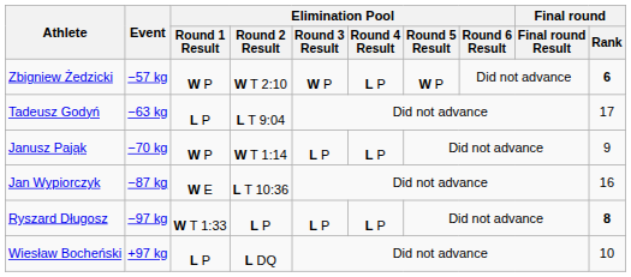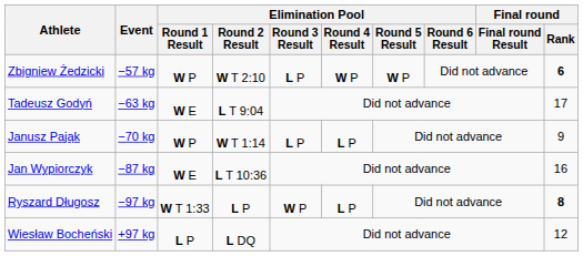 <table class="wikitable" style="font-size:90%">
 <tr>
 <th rowspan="2">Athlete</th>
 <th rowspan="2">Event</th>
 <th colspan=6>Elimination Pool</th>
 <th colspan=2>Final round</th>
 </tr>
 <tr style="font-size: 95%">
 <th>Round 1<br>Result</th>
 <th>Round 2<br>Result</th>
 <th>Round 3<br>Result</th>
 <th>Round 4<br>Result</th>
 <th>Round 5<br>Result</th>
 <th>Round 6<br>Result</th>
 <th>Final round<br>Result</th>
 <th>Rank</th>
 </tr>
 <tr align=center>
 <td align=left><a href='#'>Zbigniew Żedzicki</a></td>
 <td align=left><a href='#'>−57 kg</a></td>
 <td><br><strong>W</strong> P</td>
 <td><br><strong>W</strong> T 2:10</td>
+<td><br><strong>L</strong> P</td>
 <td><br><strong>W</strong> P</td>
-<td><br><strong>L</strong> P</td>
 <td><br><strong>W</strong> P</td>
 <td colspan=2>Did not advance</td>
 <td><strong>6</strong></td>
 </tr>
 <tr align=center>
 <td align=left><a href='#'>Tadeusz Godyń</a></td>
 <td align=left><a href='#'>−63 kg</a></td>
-<td><br><strong>L</strong> P</td>
+<td><br><strong>W</strong> E</td>
 <td><br><strong>L</strong> T 9:04</td>
 <td colspan=5>Did not advance</td>
 <td>17</td>
 </tr>
 <tr align=center>
 <td align=left><a href='#'>Janusz Pająk</a></td>
 <td align=left><a href='#'>−70 kg</a></td>
 <td><br><strong>W</strong> P</td>
 <td><br><strong>W</strong> T 1:14</td>
 <td><br><strong>L</strong> P</td>
 <td><br><strong>L</strong> P</td>
 <td colspan=3>Did not advance</td>
 <td>9</td>
 </tr>
 <tr align=center>
 <td align=left><a href='#'>Jan Wypiorczyk</a></td>
 <td align=left><a href='#'>−87 kg</a></td>
 <td><br><strong>W</strong> E</td>
 <td><br><strong>L</strong> T 10:36</td>
 <td colspan=5>Did not advance</td>
 <td>16</td>
 </tr>
 <tr align=center>
 <td align=left><a href='#'>Ryszard Długosz</a></td>
 <td align=left><a href='#'>−97 kg</a></td>
 <td><br><strong>W</strong> T 1:33</td>
 <td><br><strong>L</strong> P</td>
-<td><br><strong>L</strong> P</td>
+<td><br><strong>W</strong> P</td>
 <td><br><strong>L</strong> P</td>
 <td colspan=3>Did not advance</td>
 <td><strong>8</strong></td>
 </tr>
 <tr align=center>
 <td align=left><a href='#'>Wiesław Bocheński</a></td>
 <td align=left><a href='#'>+97 kg</a></td>
 <td><br><strong>L</strong> P</td>
 <td><br><strong>L</strong> DQ</td>
 <td colspan=5>Did not advance</td>
-<td>10</td>
+<td>12</td>
 </tr>
 </table>
